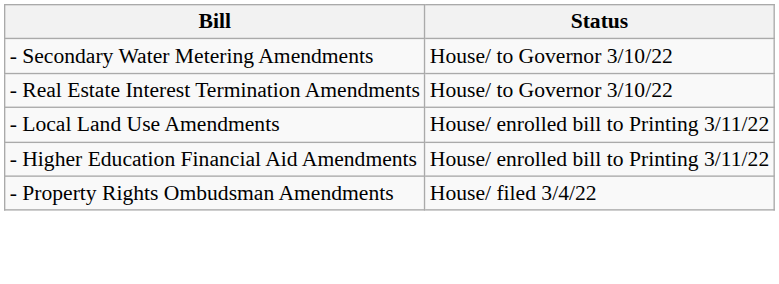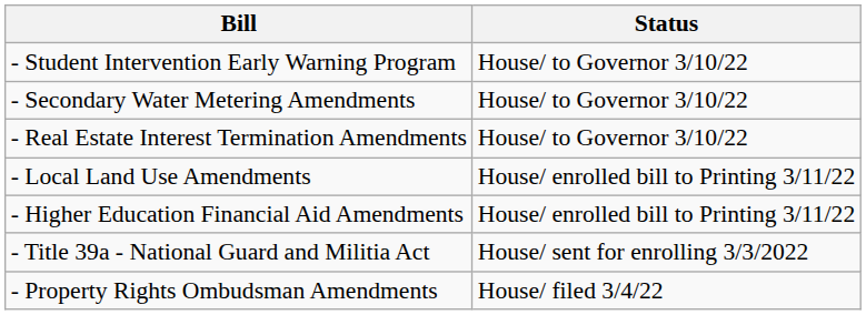 <table class="wikitable">
 <tr>
 <th>Bill</th>
 <th>Status</th>
+</tr>
+<tr>
+<td>- Student Intervention Early Warning Program</td>
+<td>House/ to Governor 3/10/22</td>
 </tr>
 <tr>
 <td>- Secondary Water Metering Amendments</td>
 <td>House/ to Governor 3/10/22</td>
 </tr>
 <tr>
 <td>- Real Estate Interest Termination Amendments</td>
 <td>House/ to Governor 3/10/22</td>
 </tr>
 <tr>
 <td>- Local Land Use Amendments</td>
 <td>House/ enrolled bill to Printing 3/11/22</td>
 </tr>
 <tr>
 <td>- Higher Education Financial Aid Amendments</td>
 <td>House/ enrolled bill to Printing 3/11/22</td>
 </tr>
 <tr>
+<td>- Title 39a - National Guard and Militia Act</td>
+<td>House/ sent for enrolling 3/3/2022</td>
+</tr>
+<tr>
 <td>- Property Rights Ombudsman Amendments</td>
 <td>House/ filed 3/4/22</td>
 </tr>
 </table>
